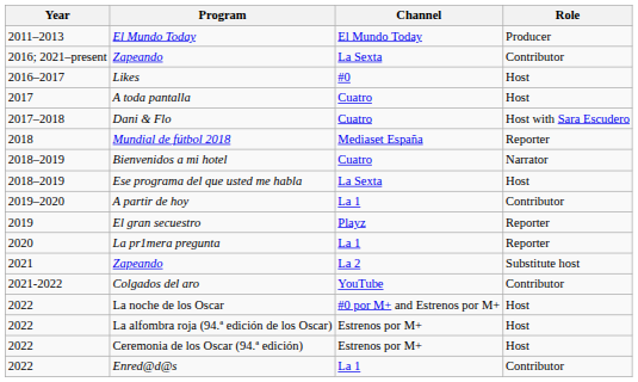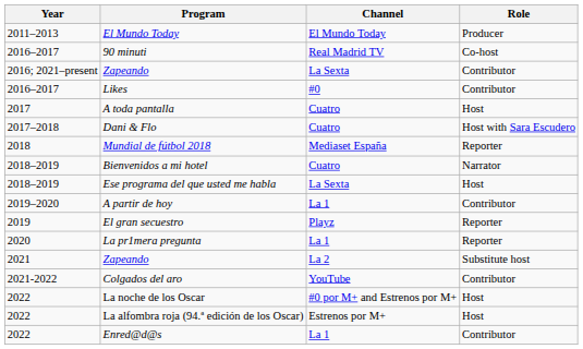 <table class="wikitable" style="font-size:95%;">
 <tr>
 <th>Year</th>
 <th>Program</th>
 <th>Channel</th>
 <th>Role</th>
 </tr>
 <tr>
 <td>2011–2013</td>
 <td><em><a href='#'>El Mundo Today</a></em></td>
 <td><a href='#'>El Mundo Today</a></td>
 <td>Producer</td>
 </tr>
 <tr>
+<td>2016–2017</td>
+<td><em>90 minuti</em></td>
+<td><a href='#'>Real Madrid TV</a></td>
+<td>Co-host</td>
+</tr>
+<tr>
 <td>2016; 2021–present</td>
 <td><em><a href='#'>Zapeando</a></em></td>
 <td><a href='#'>La Sexta</a></td>
 <td>Contributor</td>
 </tr>
 <tr>
 <td>2016–2017</td>
 <td><em>Likes</em></td>
 <td><a href='#'>#0</a></td>
-<td>Host</td>
+<td>Contributor</td>
 </tr>
 <tr>
 <td>2017</td>
 <td><em>A toda pantalla</em></td>
 <td><a href='#'>Cuatro</a></td>
 <td>Host</td>
 </tr>
 <tr>
 <td>2017–2018</td>
 <td><em>Dani &amp; Flo</em></td>
 <td><a href='#'>Cuatro</a></td>
 <td>Host with <a href='#'>Sara Escudero</a></td>
 </tr>
 <tr>
 <td>2018</td>
 <td><a href='#'><em>Mundial de fútbol 2018</em></a></td>
 <td><a href='#'>Mediaset España</a></td>
 <td>Reporter</td>
 </tr>
 <tr>
 <td>2018–2019</td>
 <td><em>Bienvenidos a mi hotel</em></td>
 <td><a href='#'>Cuatro</a></td>
 <td>Narrator</td>
 </tr>
 <tr>
 <td>2018–2019</td>
 <td><em>Ese programa del que usted me habla</em></td>
 <td><a href='#'>La Sexta</a></td>
 <td>Host</td>
 </tr>
 <tr>
 <td>2019–2020</td>
 <td><em>A partir de hoy</em></td>
 <td><a href='#'>La 1</a></td>
 <td>Contributor</td>
 </tr>
 <tr>
 <td>2019</td>
 <td><em>El gran secuestro</em></td>
 <td><a href='#'>Playz</a></td>
 <td>Reporter</td>
 </tr>
 <tr>
 <td>2020</td>
 <td><em>La pr1mera pregunta</em></td>
 <td><a href='#'>La 1</a></td>
 <td>Reporter</td>
 </tr>
 <tr>
 <td>2021</td>
 <td><em><a href='#'>Zapeando</a></em></td>
 <td><a href='#'>La 2</a></td>
 <td>Substitute host</td>
 </tr>
 <tr>
 <td>2021-2022</td>
 <td><em>Colgados del aro</em></td>
 <td><a href='#'>YouTube</a></td>
 <td>Contributor</td>
 </tr>
 <tr>
 <td>2022</td>
 <td>La noche de los Oscar</td>
 <td><a href='#'>#0 por M+</a> and Estrenos por M+</td>
 <td>Host</td>
 </tr>
 <tr>
 <td>2022</td>
 <td>La alfombra roja (94.ª edición de los Oscar)</td>
 <td>Estrenos por M+</td>
 <td>Host</td>
 </tr>
 <tr>
 <td>2022</td>
-<td>Ceremonia de los Oscar (94.ª edición)</td>
-<td>Estrenos por M+</td>
-<td>Host</td>
-</tr>
-<tr>
-<td>2022</td>
 <td><em>Enred@d@s</em></td>
 <td><a href='#'>La 1</a></td>
 <td>Contributor</td>
 </tr>
 </table>
